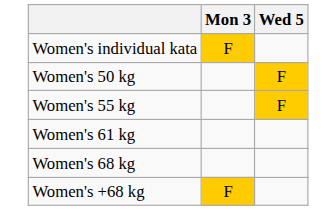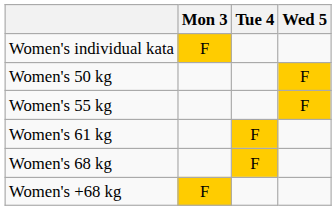 <table class="wikitable" style="margin:0.5em auto; font-size:90%; line-height:1.25em; text-align:center;">
 <tr>
 <th></th>
 <th>Mon 3</th>
+<th>Tue 4</th>
 <th>Wed 5</th>
 </tr>
 <tr>
 <td align=left>Women's individual kata</td>
 <td style="background-color:#FFCC00;">F</td>
 <td></td>
+<td></td>
 </tr>
 <tr>
 <td align=left>Women's 50 kg</td>
+<td></td>
 <td></td>
 <td style="background-color:#FFCC00;">F</td>
 </tr>
 <tr>
 <td align=left>Women's 55 kg</td>
 <td></td>
+<td></td>
 <td style="background-color:#FFCC00;">F</td>
 </tr>
 <tr>
 <td align=left>Women's 61 kg</td>
 <td></td>
+<td style="background-color:#FFCC00;">F</td>
 <td></td>
 </tr>
 <tr>
 <td align=left>Women's 68 kg</td>
 <td></td>
+<td style="background-color:#FFCC00;">F</td>
 <td></td>
 </tr>
 <tr>
 <td align=left>Women's +68 kg</td>
 <td style="background-color:#FFCC00;">F</td>
 <td></td>
+<td></td>
 </tr>
 </table>
